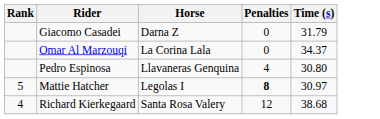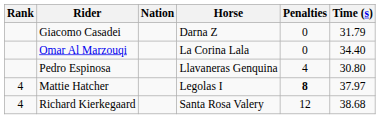 <table class="wikitable" style="text-align:center">
 <tr>
 <th>Rank</th>
 <th>Rider</th>
+<th>Nation</th>
 <th>Horse</th>
 <th>Penalties</th>
 <th>Time (<a href='#'>s</a>)</th>
 </tr>
 <tr>
 <td></td>
 <td align=left>Giacomo Casadei</td>
+<td align=left></td>
 <td align=left>Darna Z</td>
 <td>0</td>
 <td>31.79</td>
 </tr>
 <tr>
 <td></td>
 <td align=left><a href='#'>Omar Al Marzouqi</a></td>
+<td align=left></td>
 <td align=left>La Corina Lala</td>
 <td>0</td>
-<td>34.37</td>
+<td>34.40</td>
 </tr>
 <tr>
 <td></td>
 <td align=left>Pedro Espinosa</td>
+<td align=left></td>
 <td align=left>Llavaneras Genquina</td>
 <td>4</td>
 <td>30.80</td>
 </tr>
 <tr>
-<td>5</td>
+<td>4</td>
 <td align=left>Mattie Hatcher</td>
+<td align=left></td>
 <td align=left>Legolas I</td>
 <td><strong>8</strong></td>
-<td>30.97</td>
+<td>37.97</td>
 </tr>
 <tr>
 <td>4</td>
 <td align=left>Richard Kierkegaard</td>
+<td align=left></td>
 <td align=left>Santa Rosa Valery</td>
 <td>12</td>
 <td>38.68</td>
 </tr>
 </table>
